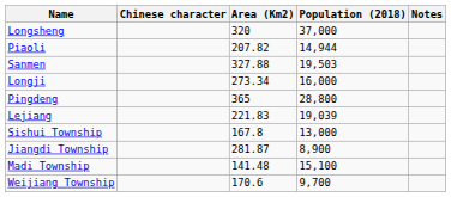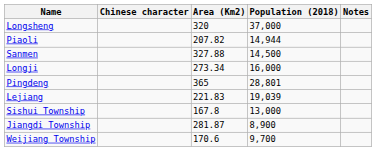 <table class="wikitable">
 <tr>
 <th>Name</th>
 <th>Chinese character</th>
 <th>Area (Km2)</th>
 <th>Population (2018)</th>
 <th>Notes</th>
 </tr>
 <tr>
 <td><a href='#'>Longsheng</a></td>
 <td></td>
 <td>320</td>
 <td>37,000</td>
 <td></td>
 </tr>
 <tr>
 <td><a href='#'>Piaoli</a></td>
 <td></td>
 <td>207.82</td>
 <td>14,944</td>
 <td></td>
 </tr>
 <tr>
 <td><a href='#'>Sanmen</a></td>
 <td></td>
 <td>327.88</td>
-<td>19,503</td>
+<td>14,500</td>
 <td></td>
 </tr>
 <tr>
 <td><a href='#'>Longji</a></td>
 <td></td>
 <td>273.34</td>
 <td>16,000</td>
 <td></td>
 </tr>
 <tr>
 <td><a href='#'>Pingdeng</a></td>
 <td></td>
 <td>365</td>
-<td>28,800</td>
+<td>28,801</td>
 <td></td>
 </tr>
 <tr>
 <td><a href='#'>Lejiang</a></td>
 <td></td>
 <td>221.83</td>
 <td>19,039</td>
 <td></td>
 </tr>
 <tr>
 <td><a href='#'>Sishui Township</a></td>
 <td></td>
 <td>167.8</td>
 <td>13,000</td>
 <td></td>
 </tr>
 <tr>
 <td><a href='#'>Jiangdi Township</a></td>
 <td></td>
 <td>281.87</td>
 <td>8,900</td>
 <td></td>
 </tr>
 <tr>
-<td><a href='#'>Madi Township</a></td>
-<td></td>
-<td>141.48</td>
-<td>15,100</td>
-<td></td>
-</tr>
-<tr>
 <td><a href='#'>Weijiang Township</a></td>
 <td></td>
 <td>170.6</td>
 <td>9,700</td>
 <td></td>
 </tr>
 </table>
